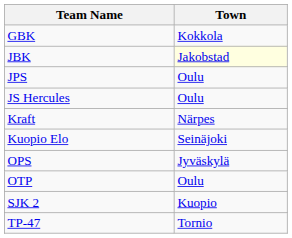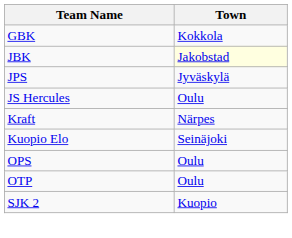 <table class="wikitable sortable" style="text-align: left;">
 <tr>
 <th width=200>Team Name</th>
 <th width=130>Town</th>
 </tr>
 <tr>
 <td><a href='#'>GBK</a></td>
 <td><a href='#'>Kokkola</a></td>
 </tr>
 <tr>
 <td><a href='#'>JBK</a></td>
 <td style="background: lightyellow;"><a href='#'>Jakobstad</a></td>
 </tr>
 <tr>
 <td><a href='#'>JPS</a></td>
-<td><a href='#'>Oulu</a></td>
+<td><a href='#'>Jyväskylä</a></td>
 </tr>
 <tr>
 <td><a href='#'>JS Hercules</a></td>
 <td><a href='#'>Oulu</a></td>
 </tr>
 <tr>
 <td><a href='#'>Kraft</a></td>
 <td><a href='#'>Närpes</a></td>
 </tr>
 <tr>
 <td><a href='#'>Kuopio Elo</a></td>
 <td><a href='#'>Seinäjoki</a></td>
 </tr>
 <tr>
 <td><a href='#'>OPS</a></td>
-<td><a href='#'>Jyväskylä</a></td>
+<td><a href='#'>Oulu</a></td>
 </tr>
 <tr>
 <td><a href='#'>OTP</a></td>
 <td><a href='#'>Oulu</a></td>
 </tr>
 <tr>
 <td><a href='#'>SJK 2</a></td>
 <td><a href='#'>Kuopio</a></td>
 </tr>
-<tr>
-<td><a href='#'>TP-47</a></td>
-<td><a href='#'>Tornio</a></td>
-</tr>
 </table>
